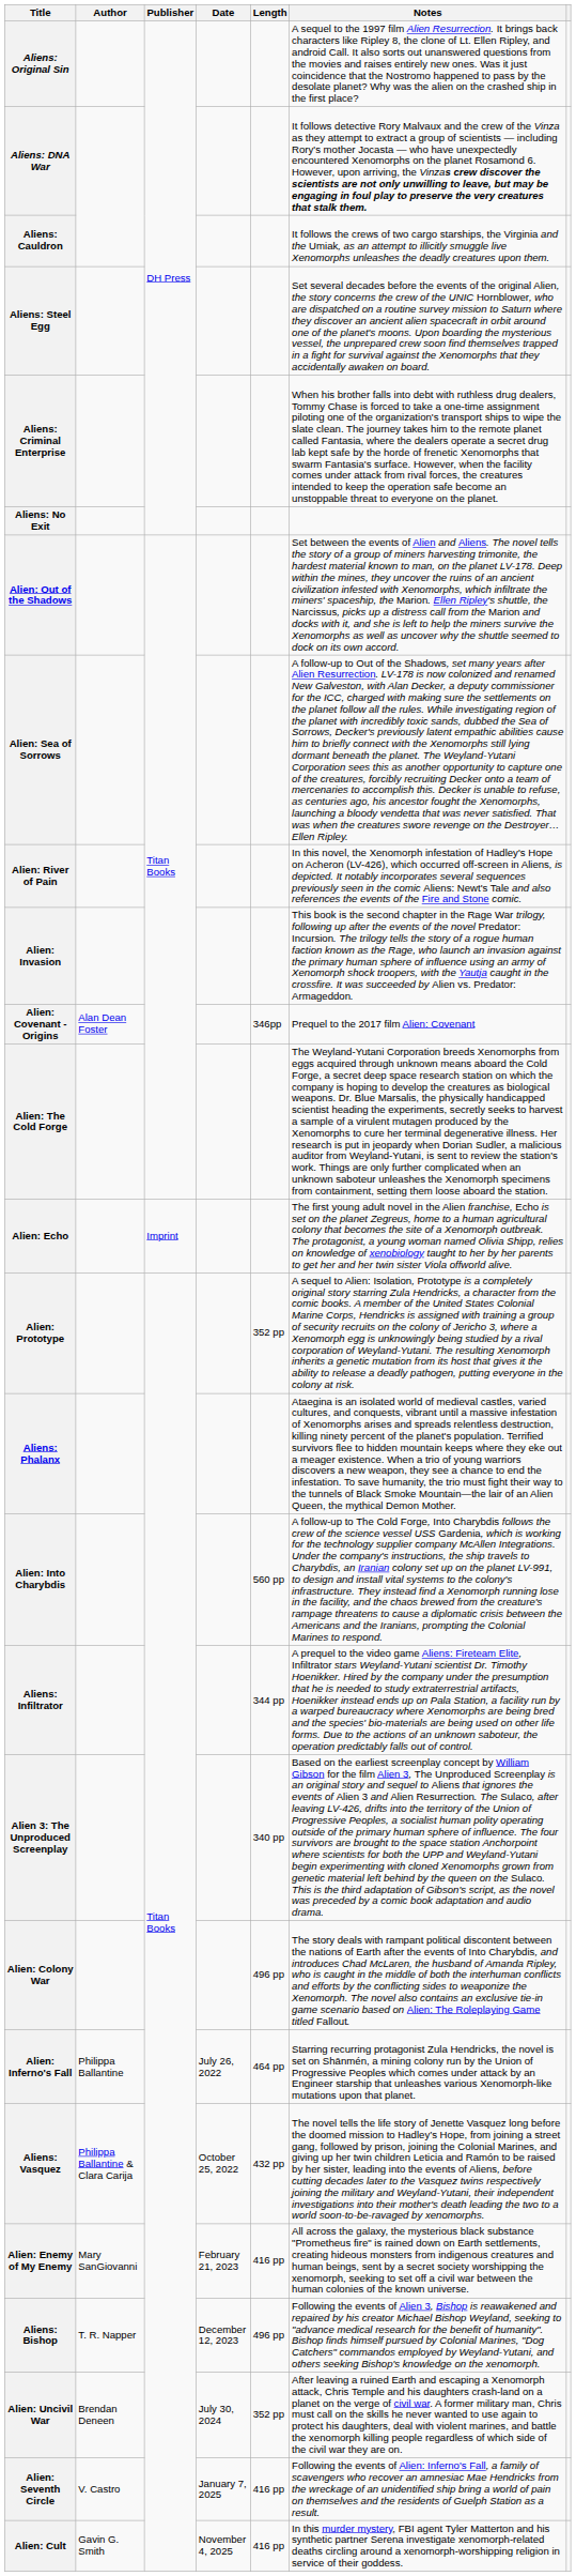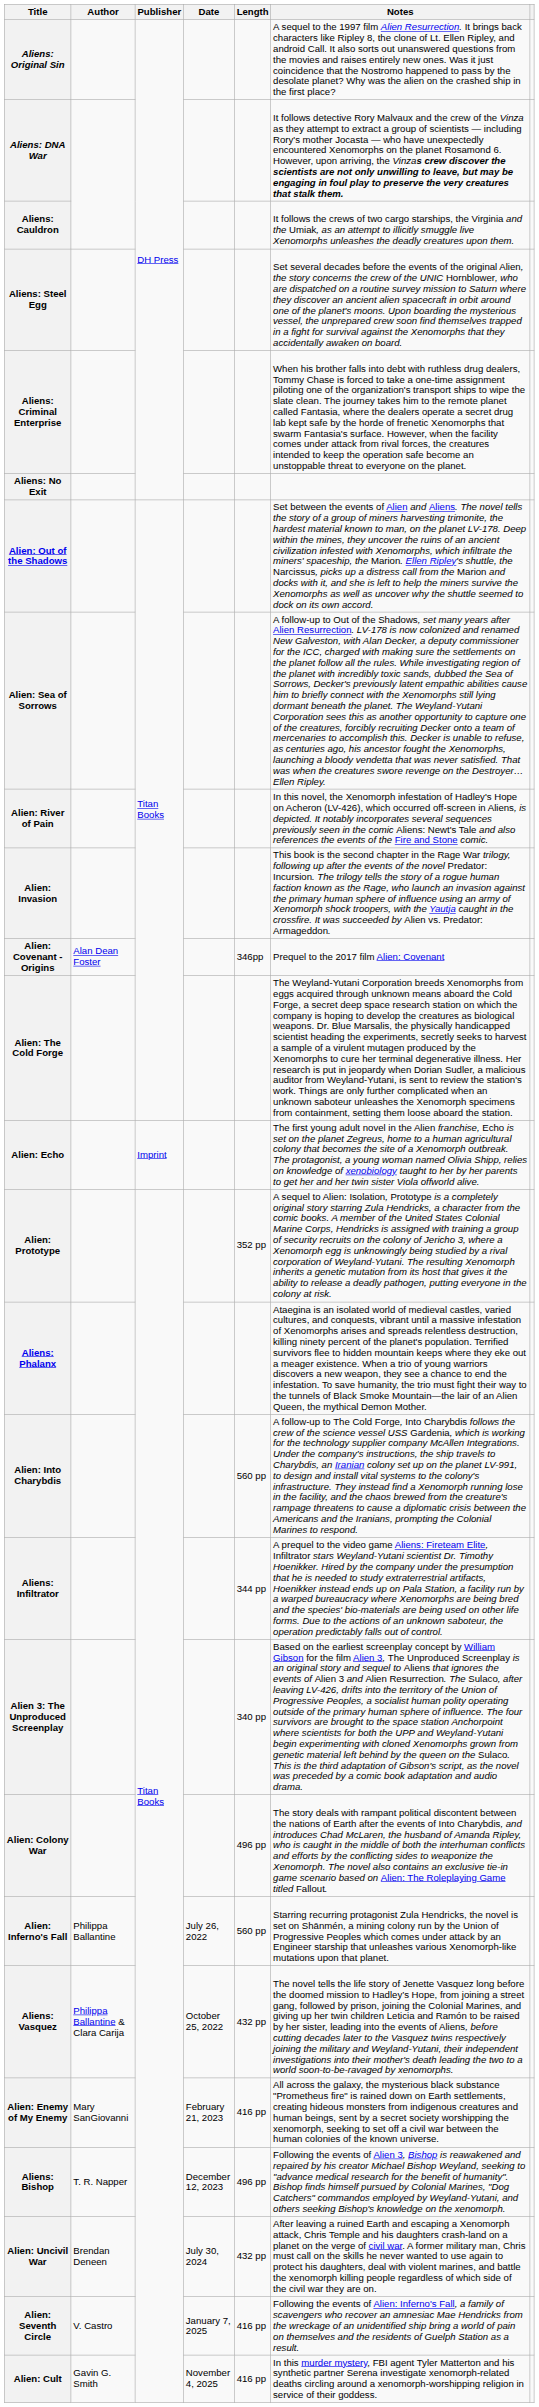 <table class="wikitable plainrowheaders sortable" style="margin-right: 0;">
 <tr>
 <th scope="col">Title</th>
 <th scope="col">Author</th>
 <th scope="col">Publisher</th>
 <th scope="col">Date</th>
 <th scope="col">Length</th>
 <th scope="col" class="unsortable">Notes</th>
 <th scope="col" class="unsortable"></th>
 </tr>
 <tr>
 <th scope="row"><em>Aliens: Original Sin</em></th>
 <td></td>
 <td rowspan="6"><a href='#'>DH Press</a></td>
 <td></td>
 <td></td>
 <td>A sequel to the 1997 film <em><a href='#'>Alien Resurrection</a>.</em> It brings back characters like Ripley 8, the clone of Lt. Ellen Ripley, and android Call. It also sorts out unanswered questions from the movies and raises entirely new ones. Was it just coincidence that the Nostromo happened to pass by the desolate planet? Why was the alien on the crashed ship in the first place?</td>
 <td style="text-align: center;"><br></td>
 </tr>
 <tr>
 <th scope="row"><em>Aliens: DNA War</em></th>
 <td rowspan="2"></td>
 <td></td>
 <td></td>
 <td><br>It follows detective Rory Malvaux and the crew of the <em>Vinza</em> as they attempt to extract a group of scientists — including Rory's mother Jocasta — who have unexpectedly encountered Xenomorphs on the planet Rosamond 6. However, upon arriving, the <em>Vinza<strong>s crew discover the scientists are not only unwilling to leave, but may be engaging in foul play to preserve the very creatures that stalk them.</td>
 <td style="text-align: center;"><br></td>
 </tr>
 <tr>
 <th scope="row"></em>Aliens: Cauldron<em></th>
 <td></td>
 <td></td>
 <td><br>It follows the crews of two cargo starships, the </em>Virginia<em> and the </em>Umiak<em>, as an attempt to illicitly smuggle live Xenomorphs unleashes the deadly creatures upon them.</td>
 <td style="text-align: center;"><br></td>
 </tr>
 <tr>
 <th scope="row"></em>Aliens: Steel Egg<em></th>
 <td></td>
 <td></td>
 <td></td>
 <td><br>Set several decades before the events of the original </em>Alien<em>, the story concerns the crew of the UNIC </em>Hornblower<em>, who are dispatched on a routine survey mission to Saturn where they discover an ancient alien spacecraft in orbit around one of the planet's moons. Upon boarding the mysterious vessel, the unprepared crew soon find themselves trapped in a fight for survival against the Xenomorphs that they accidentally awaken on board.</td>
 <td style="text-align: center;"><br></td>
 </tr>
 <tr>
 <th scope="row"></em>Aliens: Criminal Enterprise<em></th>
 <td></td>
 <td></td>
 <td></td>
 <td><br>When his brother falls into debt with ruthless drug dealers, Tommy Chase is forced to take a one-time assignment piloting one of the organization's transport ships to wipe the slate clean. The journey takes him to the remote planet called Fantasia, where the dealers operate a secret drug lab kept safe by the horde of frenetic Xenomorphs that swarm Fantasia's surface. However, when the facility comes under attack from rival forces, the creatures intended to keep the operation safe become an unstoppable threat to everyone on the planet.</td>
 <td style="text-align: center;"><br></td>
 </tr>
 <tr>
 <th scope="row"></em>Aliens: No Exit<em></th>
 <td></td>
 <td></td>
 <td></td>
 <td></td>
 <td style="text-align: center;"><br></td>
 </tr>
 <tr>
 <th scope="row"></em><a href='#'>Alien: Out of the Shadows</a><em></th>
 <td></td>
 <td rowspan="6"><a href='#'>Titan Books</a></td>
 <td></td>
 <td></td>
 <td>Set between the events of </em><a href='#'>Alien</a><em> and </em><a href='#'>Aliens</a><em>. The novel tells the story of a group of miners harvesting trimonite, the hardest material known to man, on the planet LV-178. Deep within the mines, they uncover the ruins of an ancient civilization infested with Xenomorphs, which infiltrate the miners' spaceship, the </em>Marion<em>. <a href='#'>Ellen Ripley</a>'s shuttle, the </em>Narcissus<em>, picks up a distress call from the </em>Marion<em> and docks with it, and she is left to help the miners survive the Xenomorphs as well as uncover why the shuttle seemed to dock on its own accord.</td>
 <td style="text-align: center;"><br><br></td>
 </tr>
 <tr>
 <th scope="row"></em>Alien: Sea of Sorrows<em></th>
 <td></td>
 <td></td>
 <td></td>
 <td>A follow-up to </em>Out of the Shadows<em>, set many years after </em><a href='#'>Alien Resurrection</a><em>. LV-178 is now colonized and renamed New Galveston, with Alan Decker, a deputy commissioner for the ICC, charged with making sure the settlements on the planet follow all the rules. While investigating region of the planet with incredibly toxic sands, dubbed the Sea of Sorrows, Decker's previously latent empathic abilities cause him to briefly connect with the Xenomorphs still lying dormant beneath the planet. The Weyland-Yutani Corporation sees this as another opportunity to capture one of the creatures, forcibly recruiting Decker onto a team of mercenaries to accomplish this. Decker is unable to refuse, as centuries ago, his ancestor fought the Xenomorphs, launching a bloody vendetta that was never satisfied. That was when the creatures swore revenge on the Destroyer… Ellen Ripley.</td>
 <td style="text-align: center;"><br></td>
 </tr>
 <tr>
 <th scope="row"></em>Alien: River of Pain<em></th>
 <td></td>
 <td></td>
 <td></td>
 <td>In this novel, the Xenomorph infestation of Hadley's Hope on Acheron (LV-426), which occurred off-screen in </em>Aliens<em>, is depicted. It notably incorporates several sequences previously seen in the comic </em>Aliens: Newt's Tale<em> and also references the events of the </em><a href='#'>Fire and Stone</a><em> comic.</td>
 <td style="text-align: center;"><br></td>
 </tr>
 <tr>
 <th scope="row"></em>Alien: Invasion<em></th>
 <td></td>
 <td></td>
 <td></td>
 <td>This book is the second chapter in the </em>Rage War<em> trilogy, following up after the events of the novel </em>Predator: Incursion<em>. The trilogy tells the story of a rogue human faction known as the Rage, who launch an invasion against the primary human sphere of influence using an army of Xenomorph shock troopers, with the <a href='#'>Yautja</a> caught in the crossfire. It was succeeded by </em>Alien vs. Predator: Armageddon<em>.</td>
 <td style="text-align: center;"><br></td>
 </tr>
 <tr>
 <th scope="row"></em>Alien: Covenant - Origins<em></th>
 <td {{sortname><a href='#'>Alan Dean Foster</a></td>
 <td></td>
 <td>346pp</td>
 <td>Prequel to the 2017 film </em><a href='#'>Alien: Covenant</a><em></td>
 <td></td>
 </tr>
 <tr>
 <th scope="row"></em>Alien: The Cold Forge<em></th>
 <td></td>
 <td></td>
 <td></td>
 <td>The Weyland-Yutani Corporation breeds Xenomorphs from eggs acquired through unknown means aboard the Cold Forge, a secret deep space research station on which the company is hoping to develop the creatures as biological weapons. Dr. Blue Marsalis, the physically handicapped scientist heading the experiments, secretly seeks to harvest a sample of a virulent mutagen produced by the Xenomorphs to cure her terminal degenerative illness. Her research is put in jeopardy when Dorian Sudler, a malicious auditor from Weyland-Yutani, is sent to review the station's work. Things are only further complicated when an unknown saboteur unleashes the Xenomorph specimens from containment, setting them loose aboard the station.</td>
 <td style="text-align: center;"><br></td>
 </tr>
 <tr>
 <th scope="row"></em>Alien: Echo<em></th>
 <td></td>
 <td><a href='#'>Imprint</a></td>
 <td></td>
 <td></td>
 <td>The first young adult novel in the </em>Alien<em> franchise, </em>Echo<em> is set on the planet Zegreus, home to a human agricultural colony that becomes the site of a Xenomorph outbreak. The protagonist, a young woman named Olivia Shipp, relies on knowledge of <a href='#'>xenobiology</a> taught to her by her parents to get her and her twin sister Viola offworld alive.</td>
 <td style="text-align: center;"><br></td>
 </tr>
 <tr>
 <th scope="row"></em>Alien: Prototype<em></th>
 <td></td>
 <td rowspan="13"><a href='#'>Titan Books</a></td>
 <td></td>
 <td>352 pp</td>
 <td>A sequel to </em>Alien: Isolation<em>, </em>Prototype<em> is a completely original story starring Zula Hendricks, a character from the comic books. A member of the United States Colonial Marine Corps, Hendricks is assigned with training a group of security recruits on the colony of Jericho 3, where a Xenomorph egg is unknowingly being studied by a rival corporation of Weyland-Yutani. The resulting Xenomorph inherits a genetic mutation from its host that gives it the ability to release a deadly pathogen, putting everyone in the colony at risk.</td>
 <td style="text-align: center;"></td>
 </tr>
 <tr>
 <th scope="row"></em><a href='#'>Aliens: Phalanx</a><em></th>
 <td></td>
 <td></td>
 <td></td>
 <td>Ataegina is an isolated world of medieval castles, varied cultures, and conquests, vibrant until a massive infestation of Xenomorphs arises and spreads relentless destruction, killing ninety percent of the planet's population. Terrified survivors flee to hidden mountain keeps where they eke out a meager existence. When a trio of young warriors discovers a new weapon, they see a chance to end the infestation. To save humanity, the trio must fight their way to the tunnels of Black Smoke Mountain—the lair of an Alien Queen, the mythical Demon Mother.</td>
 <td style="text-align: center;"></td>
 </tr>
 <tr>
 <th scope="row"></em>Alien: Into Charybdis<em></th>
 <td></td>
 <td></td>
 <td>560 pp</td>
 <td>A follow-up to </em>The Cold Forge<em>, </em>Into Charybdis<em> follows the crew of the science vessel USS </em>Gardenia<em>, which is working for the technology supplier company McAllen Integrations. Under the company's instructions, the ship travels to Charybdis, an <a href='#'>Iranian</a> colony set up on the planet LV-991, to design and install vital systems to the colony's infrastructure. They instead find a Xenomorph running lose in the facility, and the chaos brewed from the creature's rampage threatens to cause a diplomatic crisis between the Americans and the Iranians, prompting the Colonial Marines to respond.</td>
 <td style="text-align: center;"></td>
 </tr>
 <tr>
 <th scope="row"></em>Aliens: Infiltrator<em></th>
 <td></td>
 <td></td>
 <td>344 pp</td>
 <td>A prequel to the video game </em><a href='#'>Aliens: Fireteam Elite</a><em>, </em>Infiltrator<em> stars Weyland-Yutani scientist Dr. Timothy Hoenikker. Hired by the company under the presumption that he is needed to study extraterrestrial artifacts, Hoenikker instead ends up on Pala Station, a facility run by a warped bureaucracy where Xenomorphs are being bred and the species' bio-materials are being used on other life forms. Due to the actions of an unknown saboteur, the operation predictably falls out of control.</td>
 <td style="text-align: center;"></td>
 </tr>
 <tr>
 <th scope="row"></em>Alien 3: The Unproduced Screenplay<em></th>
 <td></td>
 <td></td>
 <td>340 pp</td>
 <td>Based on the earliest screenplay concept by <a href='#'>William Gibson</a> for the film </em><a href='#'>Alien 3</a><em>, </em>The Unproduced Screenplay<em> is an original story and sequel to </em>Aliens<em> that ignores the events of </em>Alien 3<em> and </em>Alien Resurrection<em>. The </em>Sulaco<em>, after leaving LV-426, drifts into the territory of the Union of Progressive Peoples, a socialist human polity operating outside of the primary human sphere of influence. The four survivors are brought to the space station Anchorpoint where scientists for both the UPP and Weyland-Yutani begin experimenting with cloned Xenomorphs grown from genetic material left behind by the queen on the </em>Sulaco<em>. This is the third adaptation of Gibson's script, as the novel was preceded by a comic book adaptation and audio drama.</td>
 <td style="text-align: center;"></td>
 </tr>
 <tr>
 <th scope="row"></em>Alien: Colony War<em></th>
 <td></td>
 <td></td>
 <td>496 pp</td>
 <td><br>The story deals with rampant political discontent between the nations of Earth after the events of </em>Into Charybdis<em>, and introduces Chad McLaren, the husband of Amanda Ripley, who is caught in the middle of both the interhuman conflicts and efforts by the conflicting sides to weaponize the Xenomorph. The novel also contains an exclusive tie-in game scenario based on </em><a href='#'>Alien: The Roleplaying Game</a><em> titled </em>Fallout<em>.</td>
 <td style="text-align: center;"></td>
 </tr>
 <tr>
 <th scope="row"></em>Alien: Inferno's Fall<em></th>
 <td>Philippa Ballantine</td>
 <td>July 26, 2022</td>
-<td>464 pp</td>
+<td>560 pp</td>
 <td><br>Starring recurring protagonist Zula Hendricks, the novel is set on Shānmén, a mining colony run by the Union of Progressive Peoples which comes under attack by an Engineer starship that unleashes various Xenomorph-like mutations upon that planet.</td>
 <td style="text-align: center;"></td>
 </tr>
 <tr>
 <th scope="row"></em>Aliens: Vasquez<em></th>
 <td><a href='#'>Philippa Ballantine</a> & Clara Carija</td>
 <td>October 25, 2022</td>
 <td>432 pp</td>
 <td><br>The novel tells the life story of Jenette Vasquez long before the doomed mission to Hadley’s Hope, from joining a street gang, followed by prison, joining the Colonial Marines, and giving up her twin children Leticia and Ramón to be raised by her sister, leading into the events of </em>Aliens<em>, before cutting decades later to the Vasquez twins respectively joining the military and Weyland-Yutani, their independent investigations into their mother's death leading the two to a world soon-to-be-ravaged by xenomorphs.</td>
 <td style="text-align: center;"></td>
 </tr>
 <tr>
 <th scope="row"></em>Alien: Enemy of My Enemy<em></th>
 <td>Mary SanGiovanni</td>
 <td>February 21, 2023</td>
 <td>416 pp</td>
 <td>All across the galaxy, the mysterious black substance "Prometheus fire" is rained down on Earth settlements, creating hideous monsters from indigenous creatures and human beings, sent by a secret society worshipping the xenomorph, seeking to set off a civil war between the human colonies of the known universe.</td>
 <td style="text-align: center;"></td>
 </tr>
 <tr>
 <th scope="row"></em>Aliens: Bishop<em></th>
 <td>T. R. Napper</td>
 <td>December 12, 2023</td>
 <td>496 pp</td>
 <td>Following the events of </em><a href='#'>Alien 3</a><em>, <a href='#'>Bishop</a> is reawakened and repaired by his creator Michael Bishop Weyland, seeking to "advance medical research for the benefit of humanity". Bishop finds himself pursued by Colonial Marines, "Dog Catchers" commandos employed by Weyland-Yutani, and others seeking Bishop's knowledge on the xenomorph.</td>
 <td style="text-align: center;"></td>
 </tr>
 <tr>
 <th scope="row"></em>Alien: Uncivil War<em></th>
 <td>Brendan Deneen</td>
 <td>July 30, 2024</td>
-<td>352 pp</td>
+<td>432 pp</td>
 <td>After leaving a ruined Earth and escaping a Xenomorph attack, Chris Temple and his daughters crash-land on a planet on the verge of <a href='#'>civil war</a>. A former military man, Chris must call on the skills he never wanted to use again to protect his daughters, deal with violent marines, and battle the xenomorph killing people regardless of which side of the civil war they are on.</td>
 <td style="text-align: center;"></td>
 </tr>
 <tr>
 <th scope="row"></em>Alien: Seventh Circle<em></th>
 <td>V. Castro</td>
 <td>January 7, 2025</td>
 <td>416 pp</td>
 <td>Following the events of </em><a href='#'>Alien: Inferno's Fall</a><em>, a family of scavengers who recover an amnesiac Mae Hendricks from the wreckage of an unidentified ship bring a world of pain on themselves and the residents of Guelph Station as a result.</td>
 <td style="text-align: center;"></td>
 </tr>
 <tr>
 <th scope="row"></em>Alien: Cult<em></th>
 <td>Gavin G. Smith</td>
 <td>November 4, 2025</td>
 <td>416 pp</td>
 <td>In this <a href='#'>murder mystery</a>, FBI agent Tyler Matterton and his synthetic partner Serena investigate xenomorph-related deaths circling around a xenomorph-worshipping religion in service of their goddess.</td>
 <td style="text-align: center;"></td>
 </tr>
 </table>
